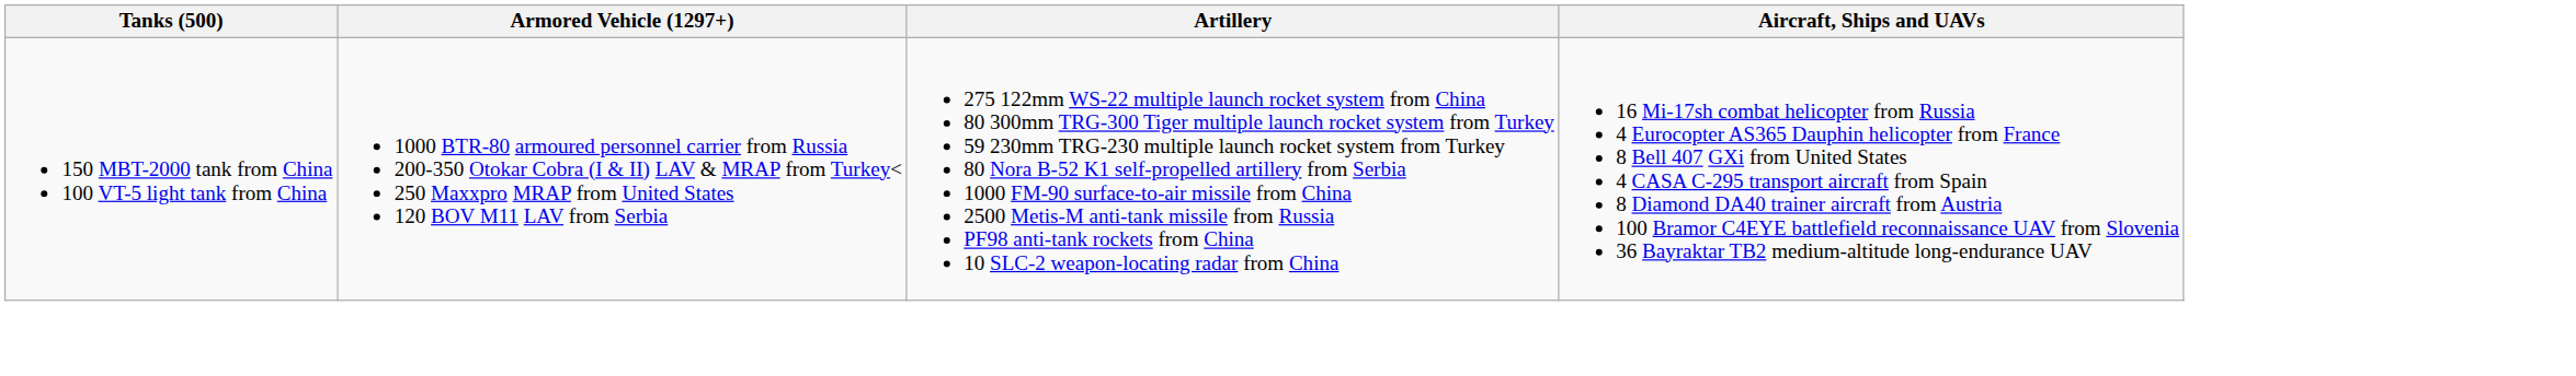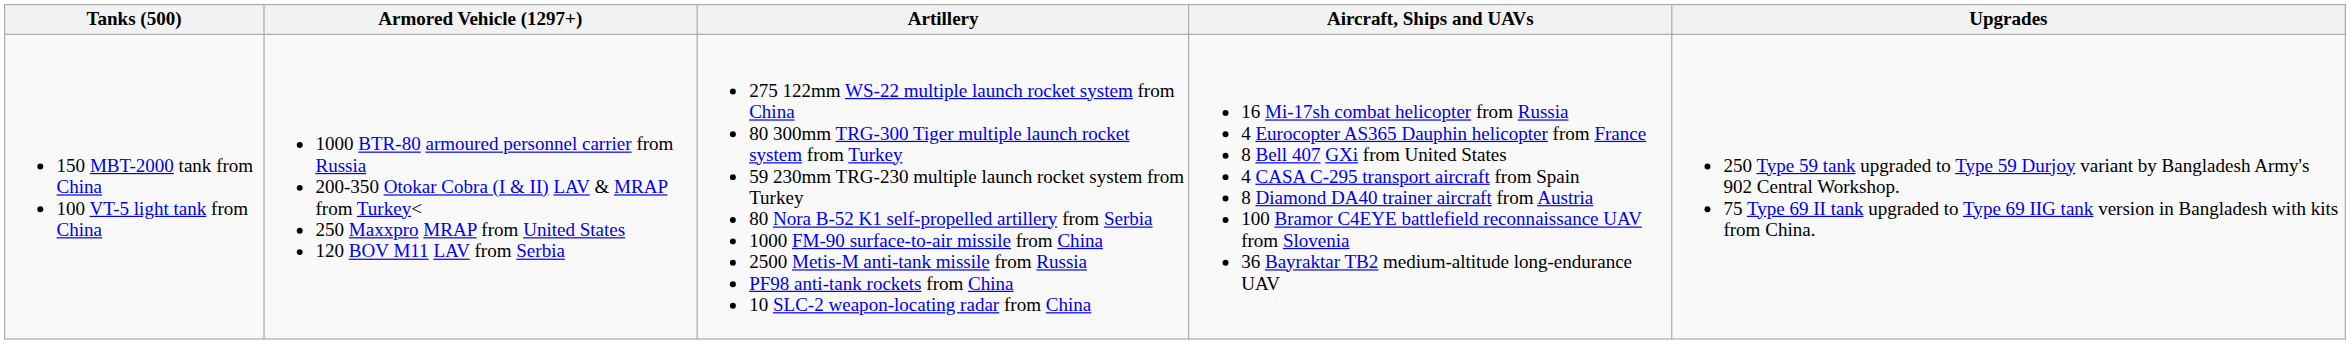 <table class="wikitable">
 <tr>
 <th>Tanks (500)</th>
 <th>Armored Vehicle (1297+)</th>
 <th>Artillery</th>
 <th>Aircraft, Ships and UAVs</th>
+<th>Upgrades</th>
 </tr>
 <tr>
 <td><br><ul><li>150 <a href='#'>MBT-2000</a> tank from <a href='#'>China</a></li><li>100 <a href='#'>VT-5 light tank</a> from <a href='#'>China</a></li></ul></td>
 <td><br><ul><li>1000 <a href='#'>BTR-80</a> <a href='#'>armoured personnel carrier</a> from <a href='#'>Russia</a></li><li>200-350 <a href='#'>Otokar Cobra (I & II)</a> <a href='#'>LAV</a> & <a href='#'>MRAP</a> from <a href='#'>Turkey</a><</li><li>250 <a href='#'>Maxxpro</a> <a href='#'>MRAP</a> from <a href='#'>United States</a></li><li>120 <a href='#'>BOV M11</a> <a href='#'>LAV</a> from <a href='#'>Serbia</a></li></ul></td>
 <td><br><ul><li>275 122mm <a href='#'>WS-22 multiple launch rocket system</a> from <a href='#'>China</a></li><li>80 300mm <a href='#'>TRG-300 Tiger multiple launch rocket system</a> from <a href='#'>Turkey</a></li><li>59 230mm TRG-230 multiple launch rocket system from Turkey</li><li>80 <a href='#'>Nora B-52 K1 self-propelled artillery</a> from <a href='#'>Serbia</a></li><li>1000 <a href='#'>FM-90 surface-to-air missile</a> from <a href='#'>China</a></li><li>2500 <a href='#'>Metis-M anti-tank missile</a> from <a href='#'>Russia</a></li><li><a href='#'>PF98 anti-tank rockets</a> from <a href='#'>China</a></li><li>10 <a href='#'>SLC-2 weapon-locating radar</a> from <a href='#'>China</a></li></ul></td>
 <td><br><ul><li>16 <a href='#'>Mi-17sh combat helicopter</a> from <a href='#'>Russia</a></li><li>4 <a href='#'>Eurocopter AS365 Dauphin helicopter</a> from <a href='#'>France</a></li><li>8 <a href='#'>Bell 407</a> <a href='#'>GXi</a> from United States</li><li>4 <a href='#'>CASA C-295 transport aircraft</a> from Spain</li><li>8 <a href='#'>Diamond DA40 trainer aircraft</a> from <a href='#'>Austria</a></li><li>100 <a href='#'>Bramor C4EYE battlefield reconnaissance UAV</a> from <a href='#'>Slovenia</a></li><li>36 <a href='#'>Bayraktar TB2</a> medium-altitude long-endurance UAV</li></ul></td>
+<td><br><ul><li>250 <a href='#'>Type 59 tank</a> upgraded to <a href='#'>Type 59 Durjoy</a> variant by Bangladesh Army's 902 Central Workshop.</li><li>75 <a href='#'>Type 69 II tank</a> upgraded to <a href='#'>Type 69 IIG tank</a> version in Bangladesh with kits from China.</li></ul></td>
 </tr>
 </table>
